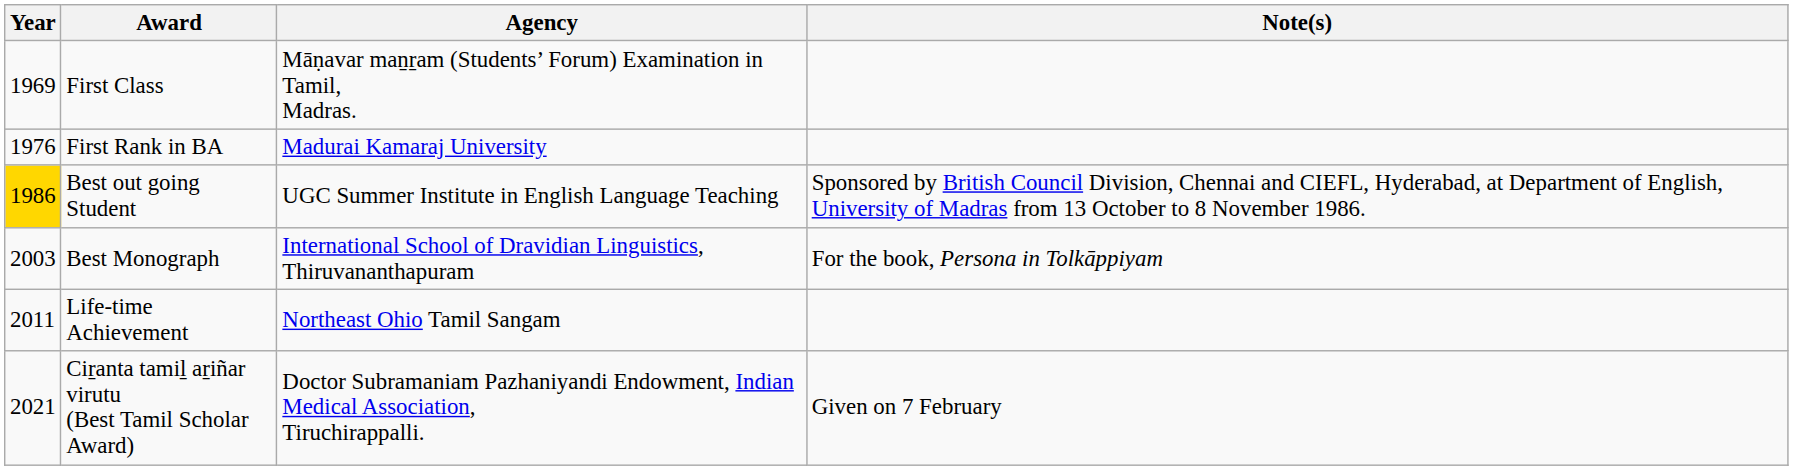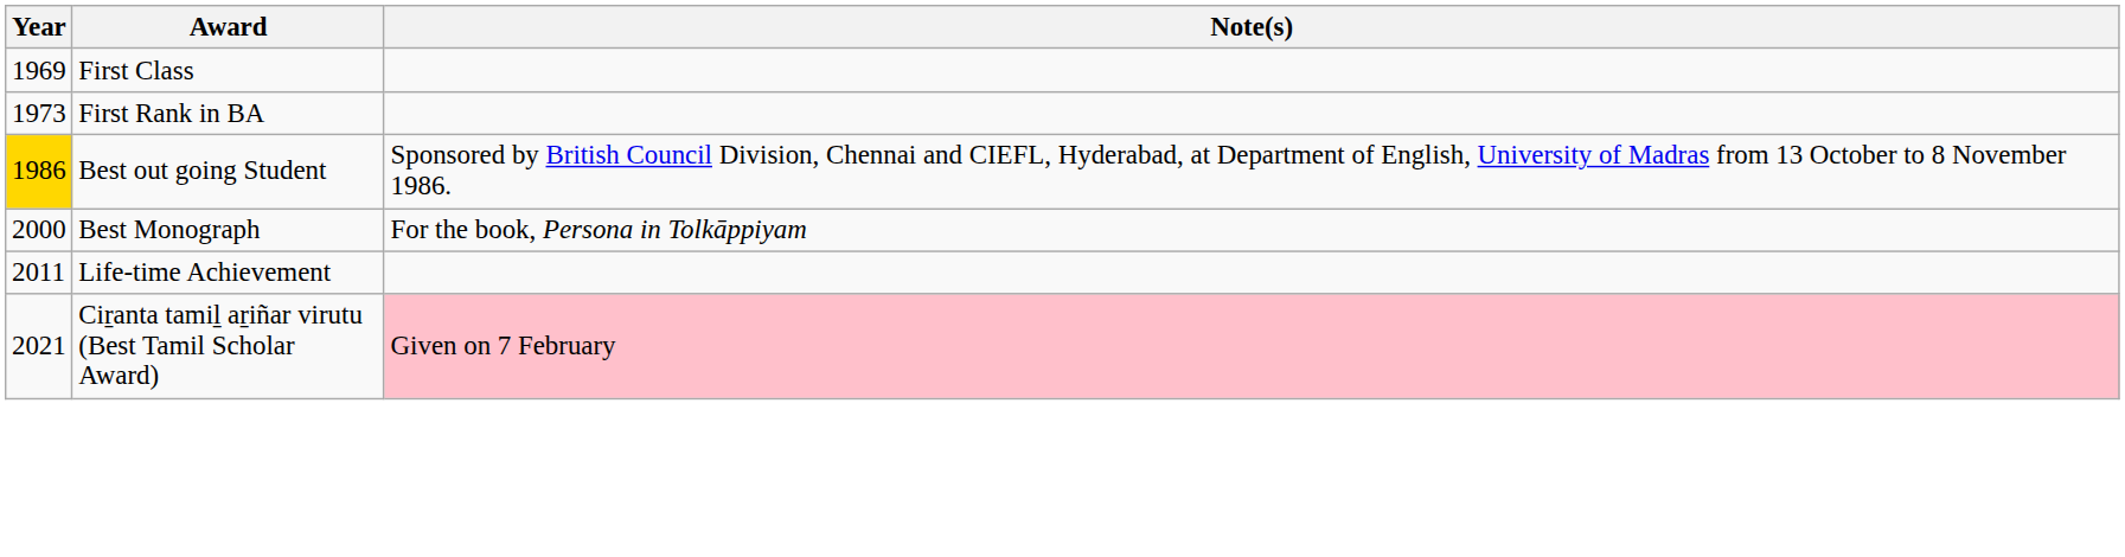 <table class="wikitable">
 <tr>
 <th>Year</th>
 <th>Award</th>
-<th>Agency</th>
 <th>Note(s)</th>
 </tr>
 <tr>
 <td>1969</td>
 <td>First Class</td>
-<td>Māṇavar maṉṟam (Students’ Forum) Examination in Tamil,<br>Madras.</td>
 <td></td>
 </tr>
 <tr>
-<td>1976</td>
+<td>1973</td>
 <td>First Rank in BA</td>
-<td><a href='#'>Madurai Kamaraj University</a></td>
 <td></td>
 </tr>
 <tr>
 <td style="background: gold;">1986</td>
 <td>Best out going Student</td>
-<td>UGC Summer Institute in English Language Teaching</td>
 <td>Sponsored by <a href='#'>British Council</a> Division, Chennai and CIEFL, Hyderabad, at Department of English, <a href='#'>University of Madras</a> from 13 October to 8 November 1986.</td>
 </tr>
 <tr>
-<td>2003</td>
+<td>2000</td>
 <td>Best Monograph</td>
-<td><a href='#'>International School of Dravidian Linguistics</a>, Thiruvananthapuram</td>
 <td>For the book, <em>Persona in Tolkāppiyam</em></td>
 </tr>
 <tr>
 <td>2011</td>
 <td>Life-time Achievement</td>
-<td><a href='#'>Northeast Ohio</a> Tamil Sangam</td>
 <td></td>
 </tr>
 <tr>
 <td>2021</td>
 <td>Ciṟanta tamiḻ aṟiñar virutu<br>(Best Tamil Scholar Award)</td>
-<td>Doctor Subramaniam Pazhaniyandi Endowment, <a href='#'>Indian Medical Association</a>,<br>Tiruchirappalli.</td>
-<td>Given on  7 February</td>
+<td style="background: pink;">Given on  7 February</td>
 </tr>
 </table>
